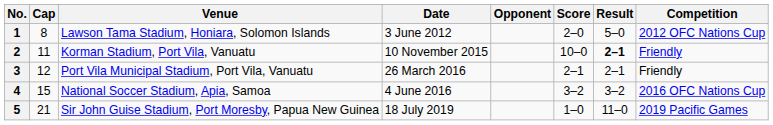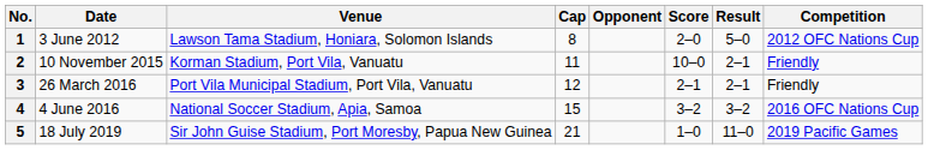 <table class="wikitable sortable plainrowheaders">
 <tr>
 <th scope=col>No.</th>
+<th scope=col data-sort-type=date>Date</th>
+<th scope=col>Venue</th>
 <th scope=col>Cap</th>
-<th scope=col>Venue</th>
-<th scope=col data-sort-type=date>Date</th>
 <th scope=col>Opponent</th>
 <th scope=col>Score</th>
 <th scope=col>Result</th>
 <th scope=col>Competition</th>
 </tr>
 <tr>
 <th scope=row>1</th>
+<td>3 June 2012</td>
+<td><a href='#'>Lawson Tama Stadium</a>, <a href='#'>Honiara</a>, Solomon Islands</td>
 <td align=center>8</td>
-<td><a href='#'>Lawson Tama Stadium</a>, <a href='#'>Honiara</a>, Solomon Islands</td>
-<td>3 June 2012</td>
 <td></td>
 <td align=center>2–0</td>
 <td align=center>5–0</td>
 <td><a href='#'>2012 OFC Nations Cup</a></td>
 </tr>
 <tr>
 <th scope=row>2</th>
+<td>10 November 2015</td>
+<td><a href='#'>Korman Stadium</a>, <a href='#'>Port Vila</a>, Vanuatu</td>
 <td align=center>11</td>
-<td><a href='#'>Korman Stadium</a>, <a href='#'>Port Vila</a>, Vanuatu</td>
-<td>10 November 2015</td>
 <td></td>
 <td align=center>10–0</td>
-<td align=center><strong>2–1</strong></td>
+<td align=center>2–1</td>
 <td rowspan=1><a href='#'>Friendly</a></td>
 </tr>
 <tr>
 <th scope=row>3</th>
+<td>26 March 2016</td>
+<td><a href='#'>Port Vila Municipal Stadium</a>, Port Vila, Vanuatu</td>
 <td align=center>12</td>
-<td><a href='#'>Port Vila Municipal Stadium</a>, Port Vila, Vanuatu</td>
-<td>26 March 2016</td>
 <td></td>
 <td align=center>2–1</td>
 <td align=center>2–1</td>
 <td>Friendly</td>
 </tr>
 <tr>
 <th scope=row>4</th>
+<td>4 June 2016</td>
+<td><a href='#'>National Soccer Stadium</a>, <a href='#'>Apia</a>, Samoa</td>
 <td align=center>15</td>
-<td><a href='#'>National Soccer Stadium</a>, <a href='#'>Apia</a>, Samoa</td>
-<td>4 June 2016</td>
 <td></td>
 <td align=center>3–2</td>
 <td align=center>3–2</td>
 <td><a href='#'>2016 OFC Nations Cup</a></td>
 </tr>
 <tr>
 <th scope=row>5</th>
+<td>18 July 2019</td>
+<td><a href='#'>Sir John Guise Stadium</a>, <a href='#'>Port Moresby</a>, Papua New Guinea</td>
 <td align=center>21</td>
-<td><a href='#'>Sir John Guise Stadium</a>, <a href='#'>Port Moresby</a>, Papua New Guinea</td>
-<td>18 July 2019</td>
 <td></td>
 <td align=center>1–0</td>
 <td align=center>11–0</td>
 <td><a href='#'>2019 Pacific Games</a></td>
 </tr>
 </table>
